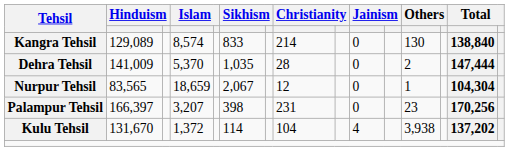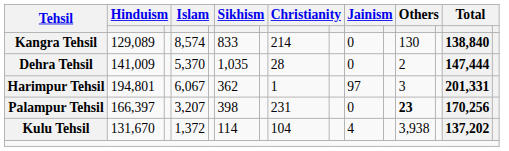 <table class="wikitable sortable">
 <tr>
 <th rowspan="2"><a href='#'>Tehsil</a></th>
 <th colspan="2"><a href='#'>Hinduism</a> </th>
 <th colspan="2"><a href='#'>Islam</a> </th>
 <th colspan="2"><a href='#'>Sikhism</a> </th>
 <th colspan="2"><a href='#'>Christianity</a> </th>
 <th colspan="2"><a href='#'>Jainism</a> </th>
 <th colspan="2">Others</th>
 <th colspan="2">Total</th>
 </tr>
 <tr>
 <th><a href='#'></a></th>
 <th></th>
 <th></th>
 <th></th>
 <th></th>
 <th></th>
 <th></th>
 <th></th>
 <th></th>
 <th></th>
 <th></th>
 <th></th>
 <th></th>
 <th></th>
 </tr>
 <tr>
 <th>Kangra Tehsil</th>
 <td>129,089</td>
 <td></td>
 <td>8,574</td>
 <td></td>
 <td>833</td>
 <td></td>
 <td>214</td>
 <td></td>
 <td>0</td>
 <td></td>
 <td>130</td>
 <td></td>
 <th>138,840</th>
 <th></th>
 </tr>
 <tr>
 <th>Dehra Tehsil</th>
 <td>141,009</td>
 <td></td>
 <td>5,370</td>
 <td></td>
 <td>1,035</td>
 <td></td>
 <td>28</td>
 <td></td>
 <td>0</td>
 <td></td>
 <td>2</td>
 <td></td>
 <th>147,444</th>
 <th></th>
 </tr>
 <tr>
-<th>Nurpur Tehsil</th>
-<td>83,565</td>
+<th>Harimpur Tehsil</th>
+<td>194,801</td>
 <td></td>
-<td>18,659</td>
+<td>6,067</td>
 <td></td>
-<td>2,067</td>
-<td></td>
-<td>12</td>
-<td></td>
-<td>0</td>
+<td>362</td>
 <td></td>
 <td>1</td>
 <td></td>
-<th>104,304</th>
+<td>97</td>
+<td></td>
+<td>3</td>
+<td></td>
+<th>201,331</th>
 <th></th>
 </tr>
 <tr>
 <th>Palampur Tehsil</th>
 <td>166,397</td>
 <td></td>
 <td>3,207</td>
 <td></td>
 <td>398</td>
 <td></td>
 <td>231</td>
 <td></td>
 <td>0</td>
 <td></td>
-<td>23</td>
+<td><strong>23</strong></td>
 <td></td>
 <th>170,256</th>
 <th></th>
 </tr>
 <tr>
 <th>Kulu Tehsil</th>
 <td>131,670</td>
 <td></td>
 <td>1,372</td>
 <td></td>
 <td>114</td>
 <td></td>
 <td>104</td>
 <td></td>
 <td>4</td>
 <td></td>
 <td>3,938</td>
 <td></td>
 <th>137,202</th>
 <th></th>
 </tr>
 <tr class="sortbottom">
 <td colspan="15"></td>
 </tr>
 </table>
